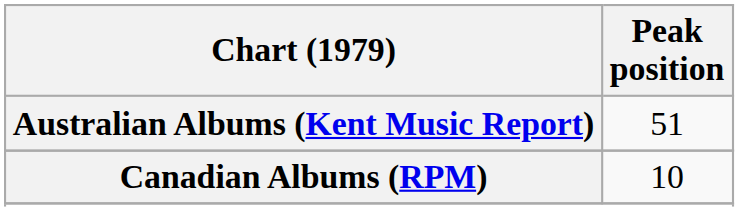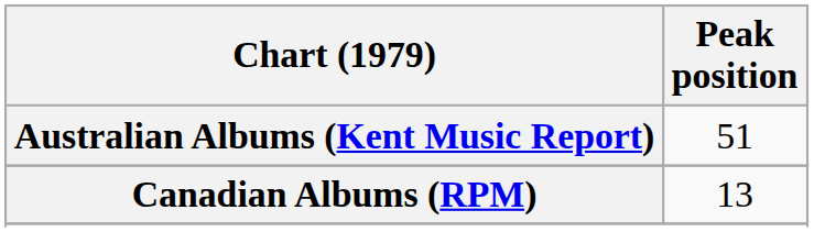 <table class="wikitable sortable plainrowheaders" style="text-align:center">
 <tr>
 <th scope="col">Chart (1979)</th>
 <th scope="col">Peak<br> position</th>
 </tr>
 <tr>
 <th scope="row">Australian Albums (<a href='#'>Kent Music Report</a>)</th>
 <td>51</td>
 </tr>
 <tr>
 </tr>
 <tr>
 <th scope="row">Canadian Albums (<a href='#'>RPM</a>)</th>
-<td>10</td>
+<td>13</td>
 </tr>
 <tr>
 </tr>
 <tr>
 </tr>
 <tr>
 </tr>
 <tr>
 </tr>
 <tr>
 </tr>
 <tr>
 </tr>
 <tr>
 </tr>
 </table>
